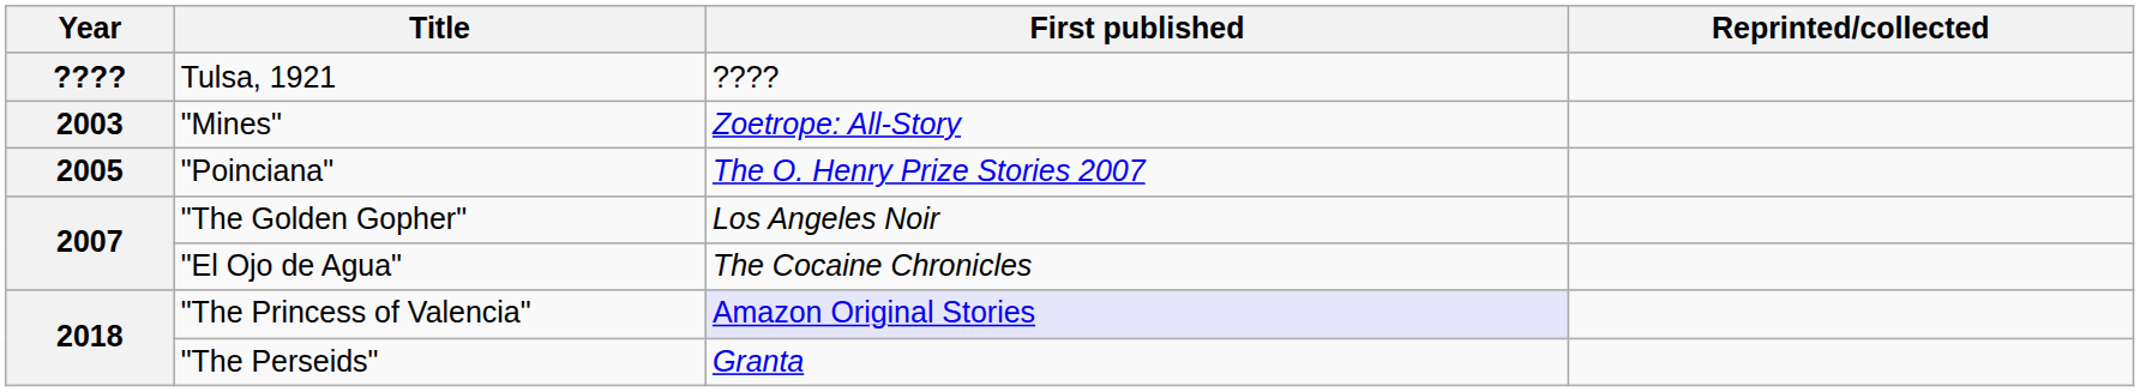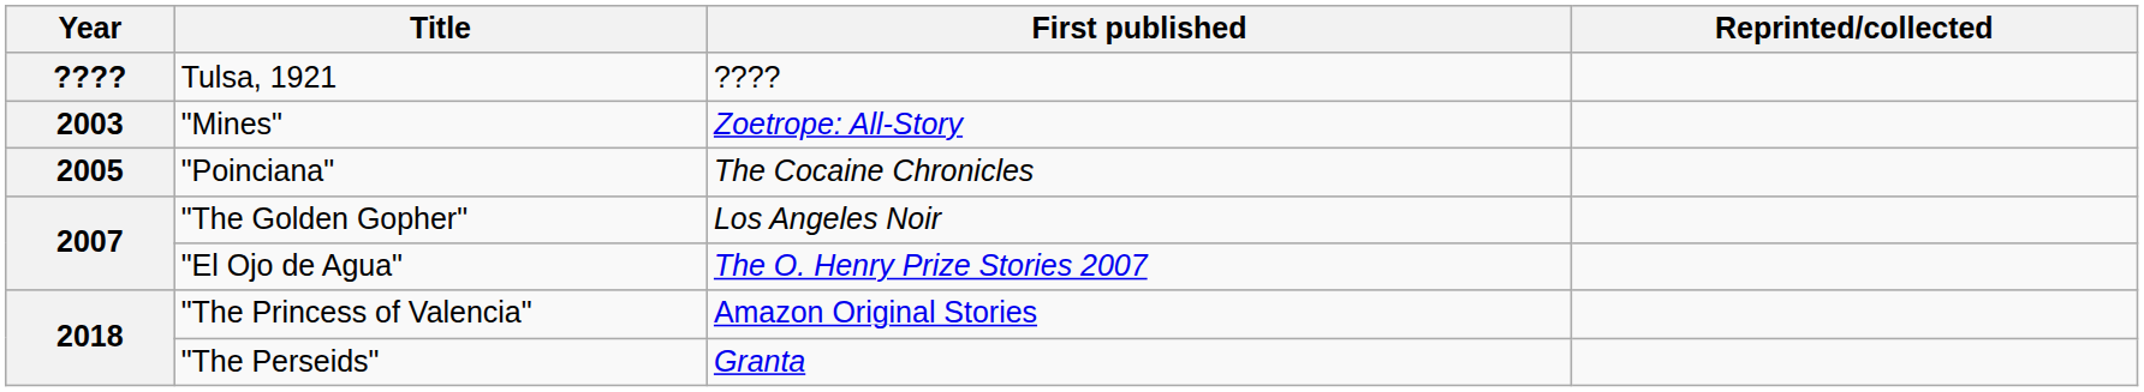 <table class='wikitable sortable' width='90%'>
 <tr>
 <th>Year</th>
 <th width="25%">Title</th>
 <th>First published</th>
 <th>Reprinted/collected</th>
 </tr>
 <tr>
 <th>????</th>
 <td>Tulsa, 1921</td>
 <td>????</td>
 <td></td>
 </tr>
 <tr>
 <th>2003</th>
 <td>"Mines"</td>
 <td><em><a href='#'>Zoetrope: All-Story</a></em></td>
 <td></td>
 </tr>
 <tr>
 <th>2005</th>
 <td>"Poinciana"</td>
-<td><em><a href='#'>The O. Henry Prize Stories 2007</a></em></td>
+<td><em>The Cocaine Chronicles</em></td>
 <td></td>
 </tr>
 <tr>
 <th rowspan="2">2007</th>
 <td>"The Golden Gopher"</td>
 <td><em>Los Angeles Noir</em></td>
 <td></td>
 </tr>
 <tr>
 <td>"El Ojo de Agua"</td>
-<td><em>The Cocaine Chronicles</em></td>
+<td><em><a href='#'>The O. Henry Prize Stories 2007</a></em></td>
 <td></td>
 </tr>
 <tr>
 <th rowspan="2">2018</th>
 <td>"The Princess of Valencia"</td>
-<td style="background: lavender;"><a href='#'>Amazon Original Stories</a></td>
+<td><a href='#'>Amazon Original Stories</a></td>
 <td></td>
 </tr>
 <tr>
 <td>"The Perseids"</td>
 <td><em><a href='#'>Granta</a></em></td>
 <td></td>
 </tr>
 </table>
